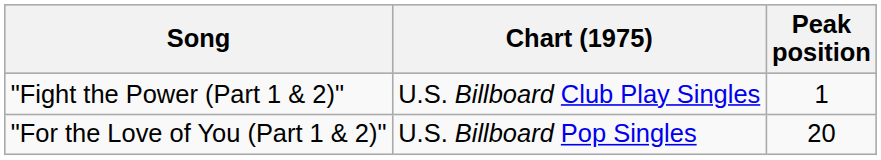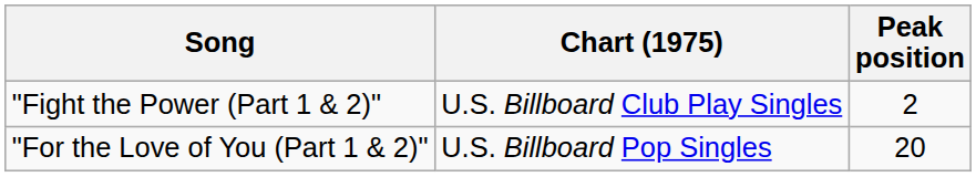 <table class="wikitable">
 <tr>
 <th align="left">Song</th>
 <th align="left">Chart (1975)</th>
 <th align="center">Peak<br>position</th>
 </tr>
 <tr>
 <td align="left">"Fight the Power (Part 1 & 2)"</td>
 <td align="left">U.S. <em>Billboard</em> <a href='#'>Club Play Singles</a></td>
-<td align="center">1</td>
+<td align="center">2</td>
 </tr>
 <tr>
 <td align="left">"For the Love of You (Part 1 & 2)"</td>
 <td align="left">U.S. <em>Billboard</em> <a href='#'>Pop Singles</a></td>
 <td align="center">20</td>
 </tr>
 </table>
